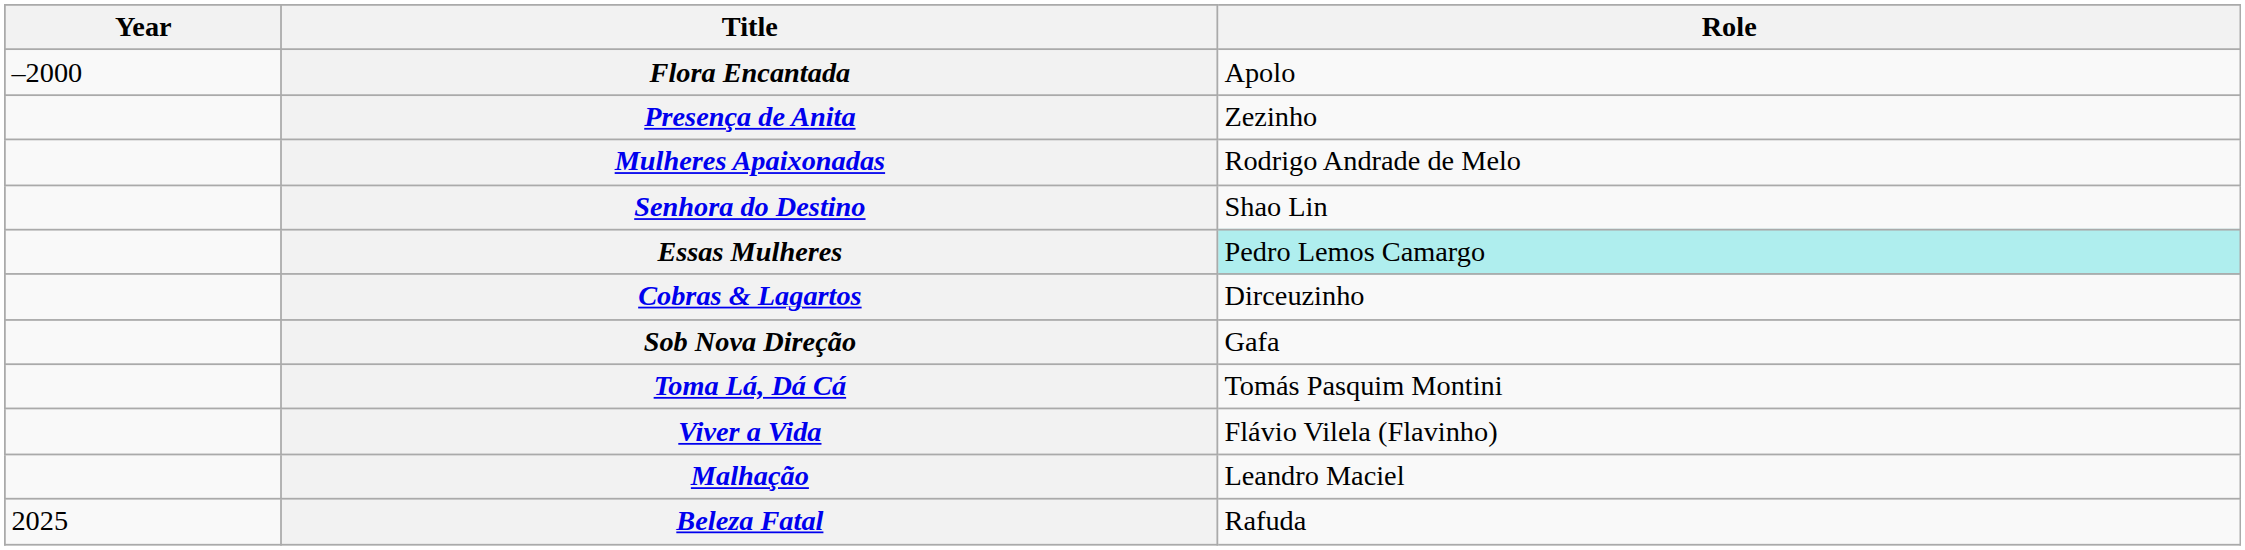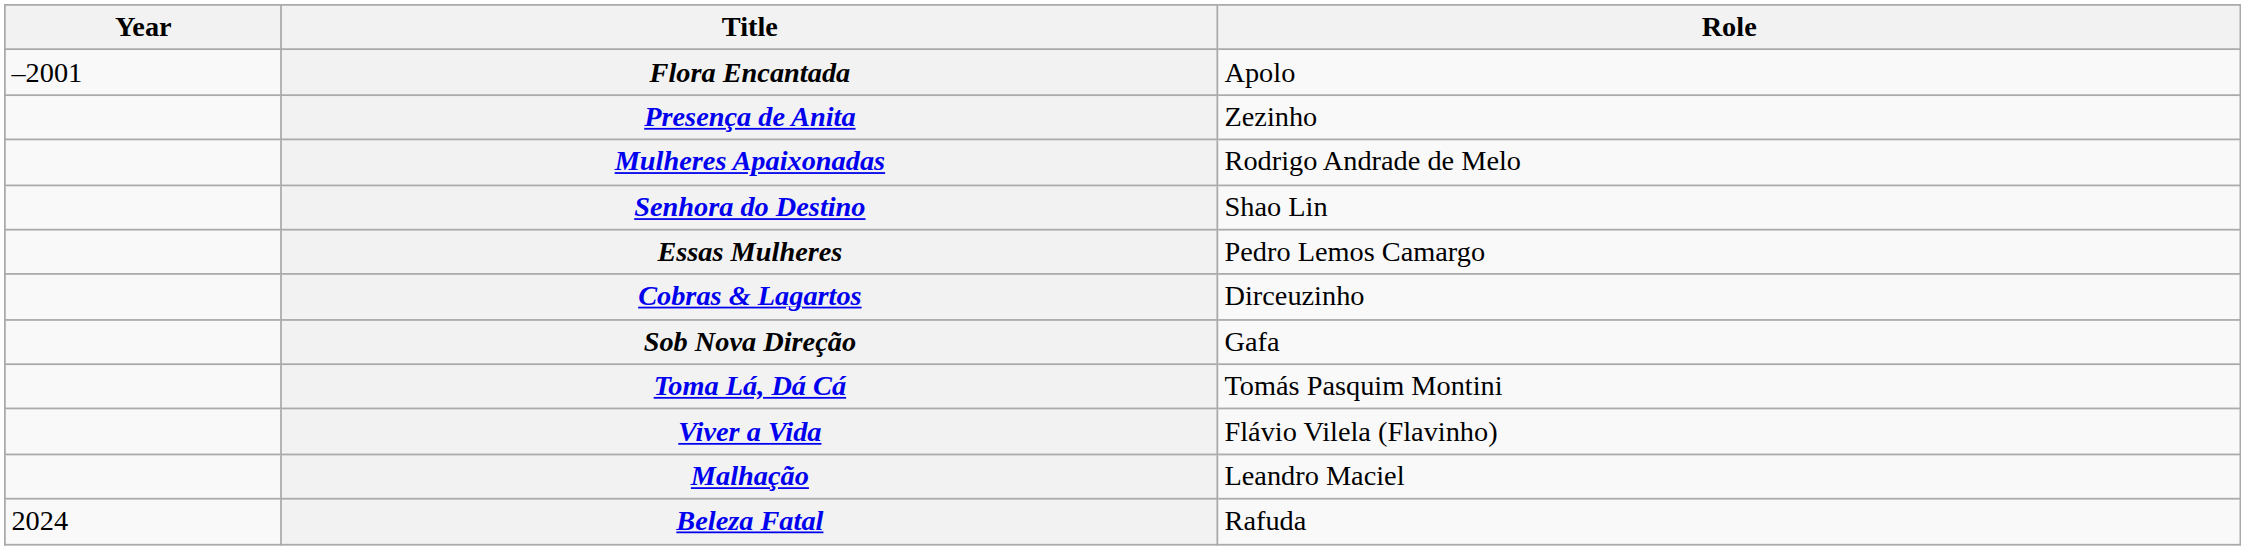 <table class="wikitable plainrowheaders sortable" style="width: 100%;">
 <tr>
 <th scope="col">Year</th>
 <th scope="col">Title</th>
 <th class="unsortable">Role</th>
 </tr>
 <tr>
-<td>–2000</td>
+<td>–2001</td>
 <th scope="row"><em>Flora Encantada</em></th>
 <td>Apolo</td>
 </tr>
 <tr>
 <td></td>
 <th scope="row"><em><a href='#'>Presença de Anita</a></em></th>
 <td>Zezinho</td>
 </tr>
 <tr>
 <td></td>
 <th scope="row"><em><a href='#'>Mulheres Apaixonadas</a></em></th>
 <td>Rodrigo Andrade de Melo</td>
 </tr>
 <tr>
 <td></td>
 <th scope="row"><em><a href='#'>Senhora do Destino</a></em></th>
 <td>Shao Lin</td>
 </tr>
 <tr>
 <td></td>
 <th scope="row"><em>Essas Mulheres</em></th>
-<td style="background: paleturquoise;">Pedro Lemos Camargo</td>
+<td>Pedro Lemos Camargo</td>
 </tr>
 <tr>
 <td></td>
 <th scope="row"><em><a href='#'>Cobras & Lagartos</a></em></th>
 <td>Dirceuzinho</td>
 </tr>
 <tr>
 <td></td>
 <th scope="row"><em>Sob Nova Direção</em></th>
 <td>Gafa</td>
 </tr>
 <tr>
 <td></td>
 <th scope="row"><em><a href='#'>Toma Lá, Dá Cá</a></em></th>
 <td>Tomás Pasquim Montini</td>
 </tr>
 <tr>
 <td></td>
 <th scope="row"><em><a href='#'>Viver a Vida</a></em></th>
 <td>Flávio Vilela (Flavinho)</td>
 </tr>
 <tr>
 <td></td>
 <th scope="row"><em><a href='#'>Malhação</a></em></th>
 <td>Leandro Maciel</td>
 </tr>
 <tr>
-<td>2025</td>
+<td>2024</td>
 <th scope="row"><em><a href='#'>Beleza Fatal</a></em></th>
 <td>Rafuda</td>
 </tr>
 </table>
